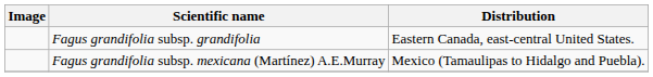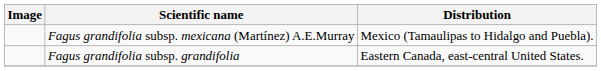 <table class="wikitable">
 <tr>
 <th>Image</th>
 <th>Scientific name</th>
 <th>Distribution</th>
 </tr>
 <tr>
 <td></td>
+<td><em>Fagus grandifolia</em> subsp. <em>mexicana</em> (Martínez) A.E.Murray</td>
+<td>Mexico (Tamaulipas to Hidalgo and Puebla).</td>
+</tr>
+<tr>
+<td></td>
 <td><em>Fagus grandifolia</em> subsp. <em>grandifolia </em></td>
 <td>Eastern Canada, east-central United States.</td>
 </tr>
 <tr>
-<td></td>
-<td><em>Fagus grandifolia</em> subsp. <em>mexicana</em> (Martínez) A.E.Murray</td>
-<td>Mexico (Tamaulipas to Hidalgo and Puebla).</td>
-</tr>
-<tr>
 </tr>
 </table>
